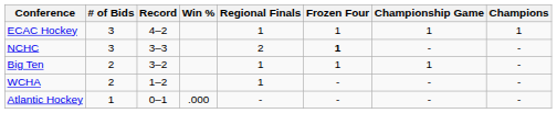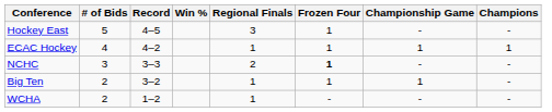 <table class="wikitable sortable">
 <tr>
 <th>Conference</th>
 <th># of Bids</th>
 <th>Record</th>
 <th>Win %</th>
 <th>Regional Finals</th>
 <th>Frozen Four</th>
 <th>Championship Game</th>
 <th>Champions</th>
 </tr>
 <tr align="center">
+<td align="left"><a href='#'>Hockey East</a></td>
+<td>5</td>
+<td>4–5</td>
+<td></td>
+<td>3</td>
+<td>1</td>
+<td>-</td>
+<td>-</td>
+</tr>
+<tr align="center">
 <td align="left"><a href='#'>ECAC Hockey</a></td>
-<td>3</td>
+<td>4</td>
 <td>4–2</td>
 <td></td>
 <td>1</td>
 <td>1</td>
 <td>1</td>
 <td>1</td>
 </tr>
 <tr align="center">
 <td align="left"><a href='#'>NCHC</a></td>
 <td>3</td>
 <td>3–3</td>
 <td></td>
 <td>2</td>
 <td><strong>1</strong></td>
 <td>-</td>
 <td>-</td>
 </tr>
 <tr align="center">
 <td align="left"><a href='#'>Big Ten</a></td>
 <td>2</td>
 <td>3–2</td>
 <td></td>
 <td>1</td>
 <td>1</td>
 <td>1</td>
 <td>-</td>
 </tr>
 <tr align="center">
 <td align="left"><a href='#'>WCHA</a></td>
 <td>2</td>
 <td>1–2</td>
 <td></td>
 <td>1</td>
 <td>-</td>
 <td>-</td>
 <td>-</td>
 </tr>
-<tr align="center">
-<td align="left"><a href='#'>Atlantic Hockey</a></td>
-<td>1</td>
-<td>0–1</td>
-<td>.000</td>
-<td>-</td>
-<td>-</td>
-<td>-</td>
-<td>-</td>
-</tr>
 </table>
